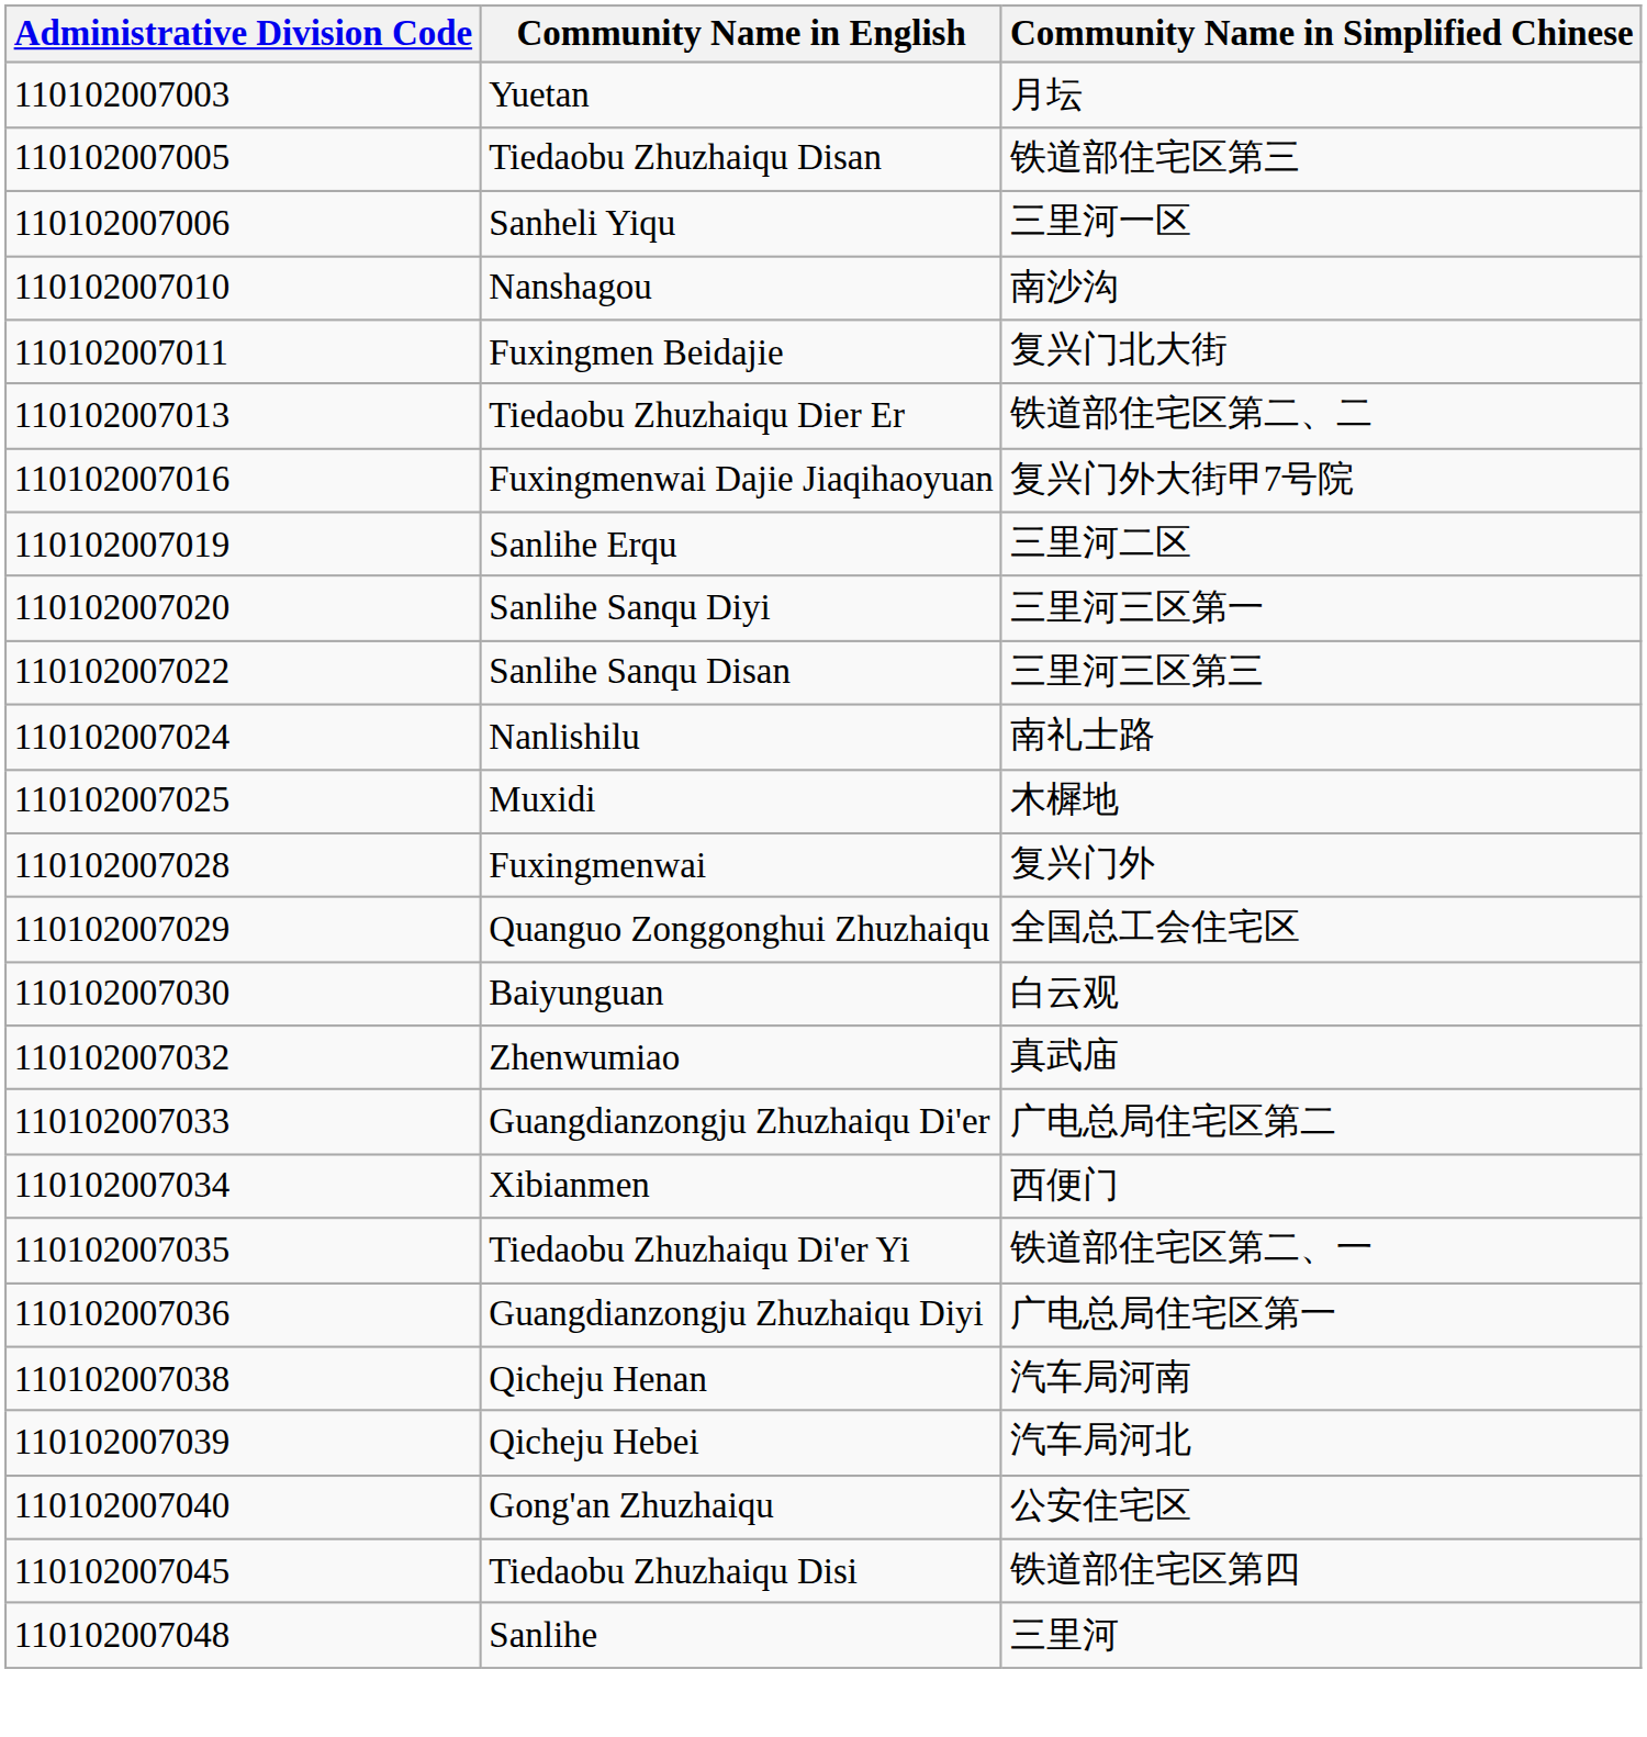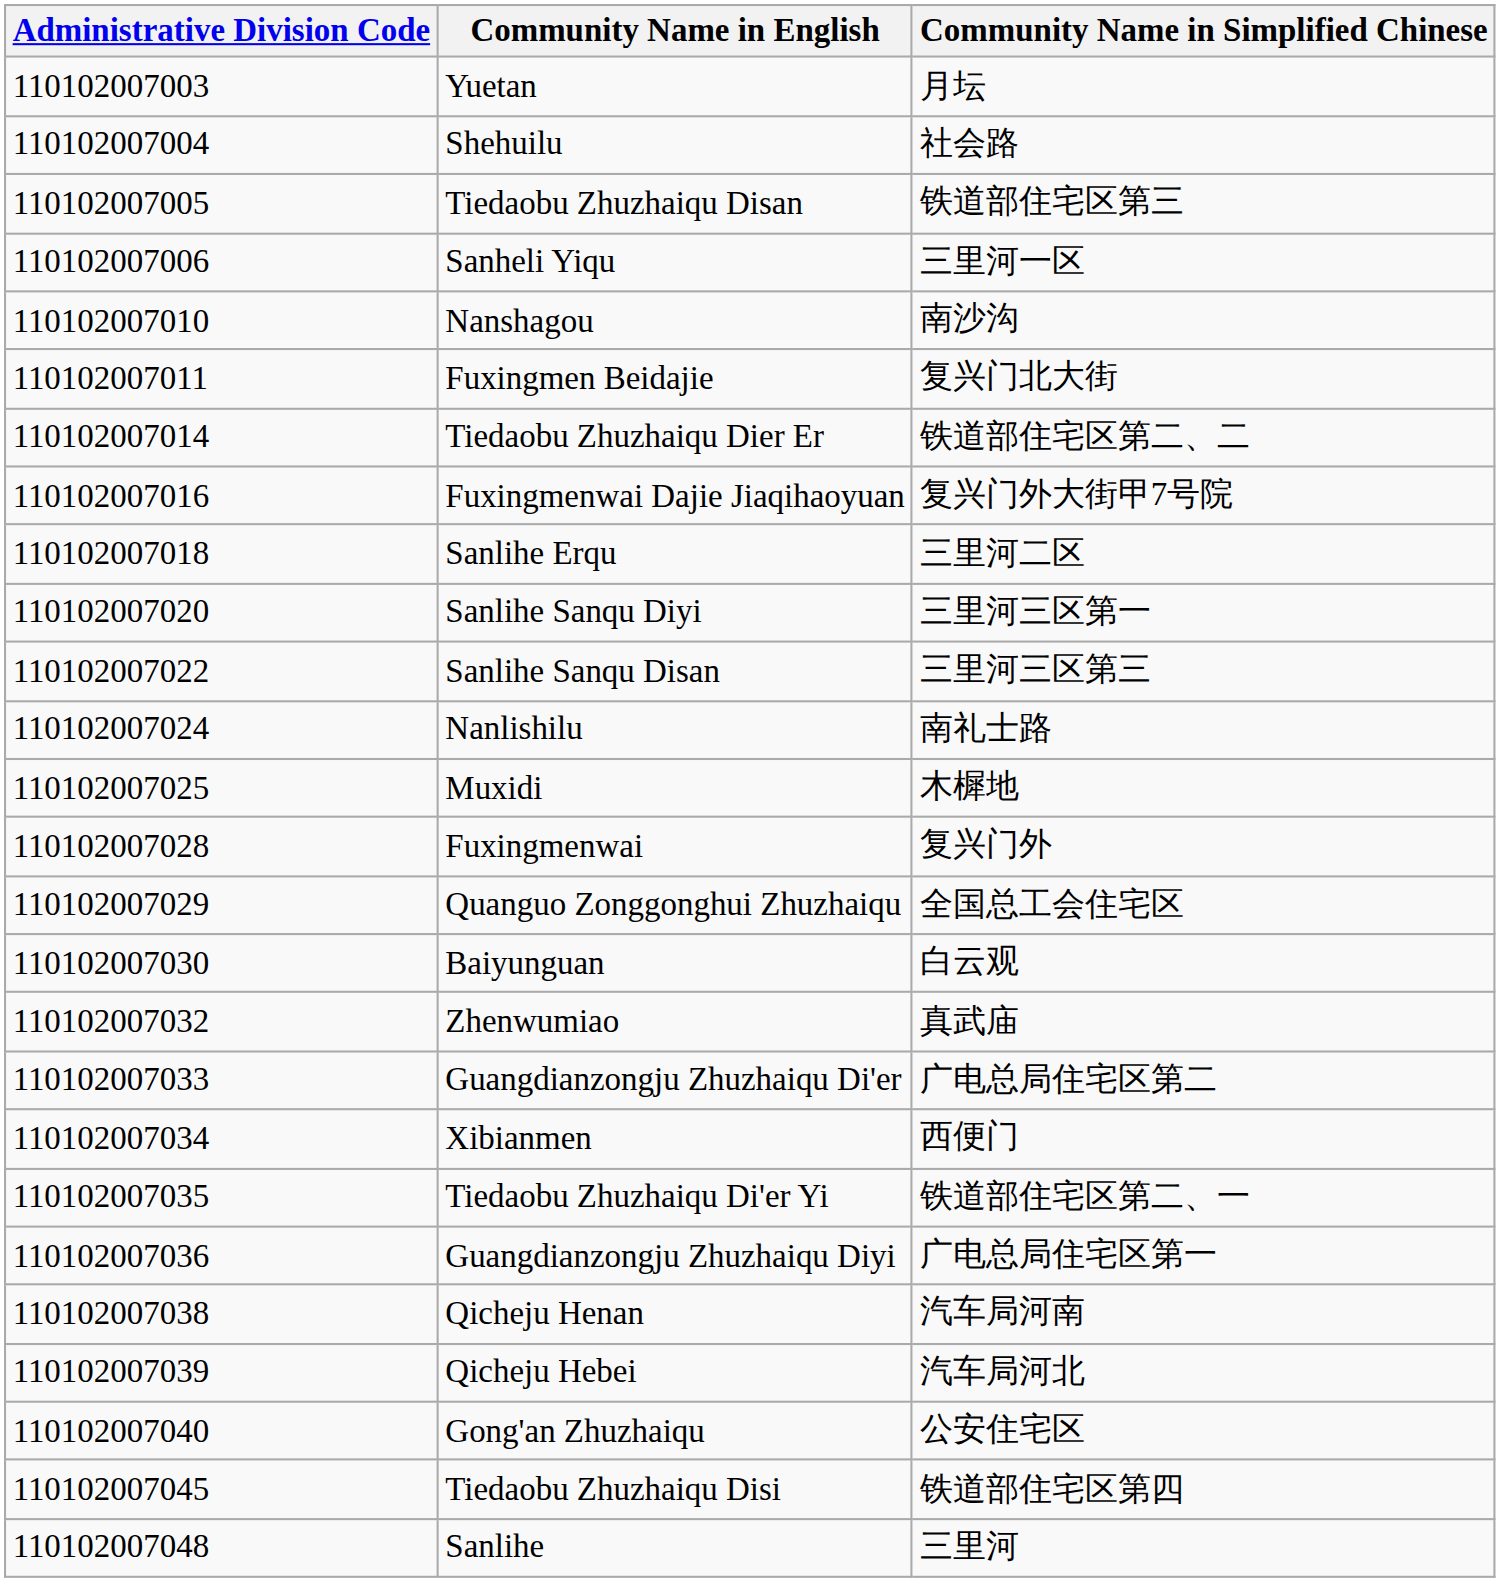 <table class="wikitable sortable">
 <tr>
 <th><a href='#'>Administrative Division Code</a></th>
 <th>Community Name in English</th>
 <th>Community Name in Simplified Chinese</th>
 </tr>
 <tr>
 <td>110102007003</td>
 <td>Yuetan</td>
 <td>月坛</td>
+</tr>
+<tr>
+<td>110102007004</td>
+<td>Shehuilu</td>
+<td>社会路</td>
 </tr>
 <tr>
 <td>110102007005</td>
 <td>Tiedaobu Zhuzhaiqu Disan</td>
 <td>铁道部住宅区第三</td>
 </tr>
 <tr>
 <td>110102007006</td>
 <td>Sanheli Yiqu</td>
 <td>三里河一区</td>
 </tr>
 <tr>
 <td>110102007010</td>
 <td>Nanshagou</td>
 <td>南沙沟</td>
 </tr>
 <tr>
 <td>110102007011</td>
 <td>Fuxingmen Beidajie</td>
 <td>复兴门北大街</td>
 </tr>
 <tr>
-<td>110102007013</td>
+<td>110102007014</td>
 <td>Tiedaobu Zhuzhaiqu Dier Er</td>
 <td>铁道部住宅区第二、二</td>
 </tr>
 <tr>
 <td>110102007016</td>
 <td>Fuxingmenwai Dajie Jiaqihaoyuan</td>
 <td>复兴门外大街甲7号院</td>
 </tr>
 <tr>
-<td>110102007019</td>
+<td>110102007018</td>
 <td>Sanlihe Erqu</td>
 <td>三里河二区</td>
 </tr>
 <tr>
 <td>110102007020</td>
 <td>Sanlihe Sanqu Diyi</td>
 <td>三里河三区第一</td>
 </tr>
 <tr>
 <td>110102007022</td>
 <td>Sanlihe Sanqu Disan</td>
 <td>三里河三区第三</td>
 </tr>
 <tr>
 <td>110102007024</td>
 <td>Nanlishilu</td>
 <td>南礼士路</td>
 </tr>
 <tr>
 <td>110102007025</td>
 <td>Muxidi</td>
 <td>木樨地</td>
 </tr>
 <tr>
 <td>110102007028</td>
 <td>Fuxingmenwai</td>
 <td>复兴门外</td>
 </tr>
 <tr>
 <td>110102007029</td>
 <td>Quanguo Zonggonghui Zhuzhaiqu</td>
 <td>全国总工会住宅区</td>
 </tr>
 <tr>
 <td>110102007030</td>
 <td>Baiyunguan</td>
 <td>白云观</td>
 </tr>
 <tr>
 <td>110102007032</td>
 <td>Zhenwumiao</td>
 <td>真武庙</td>
 </tr>
 <tr>
 <td>110102007033</td>
 <td>Guangdianzongju Zhuzhaiqu Di'er</td>
 <td>广电总局住宅区第二</td>
 </tr>
 <tr>
 <td>110102007034</td>
 <td>Xibianmen</td>
 <td>西便门</td>
 </tr>
 <tr>
 <td>110102007035</td>
 <td>Tiedaobu Zhuzhaiqu Di'er Yi</td>
 <td>铁道部住宅区第二、一</td>
 </tr>
 <tr>
 <td>110102007036</td>
 <td>Guangdianzongju Zhuzhaiqu Diyi</td>
 <td>广电总局住宅区第一</td>
 </tr>
 <tr>
 <td>110102007038</td>
 <td>Qicheju Henan</td>
 <td>汽车局河南</td>
 </tr>
 <tr>
 <td>110102007039</td>
 <td>Qicheju Hebei</td>
 <td>汽车局河北</td>
 </tr>
 <tr>
 <td>110102007040</td>
 <td>Gong'an Zhuzhaiqu</td>
 <td>公安住宅区</td>
 </tr>
 <tr>
 <td>110102007045</td>
 <td>Tiedaobu Zhuzhaiqu Disi</td>
 <td>铁道部住宅区第四</td>
 </tr>
 <tr>
 <td>110102007048</td>
 <td>Sanlihe</td>
 <td>三里河</td>
 </tr>
 </table>
